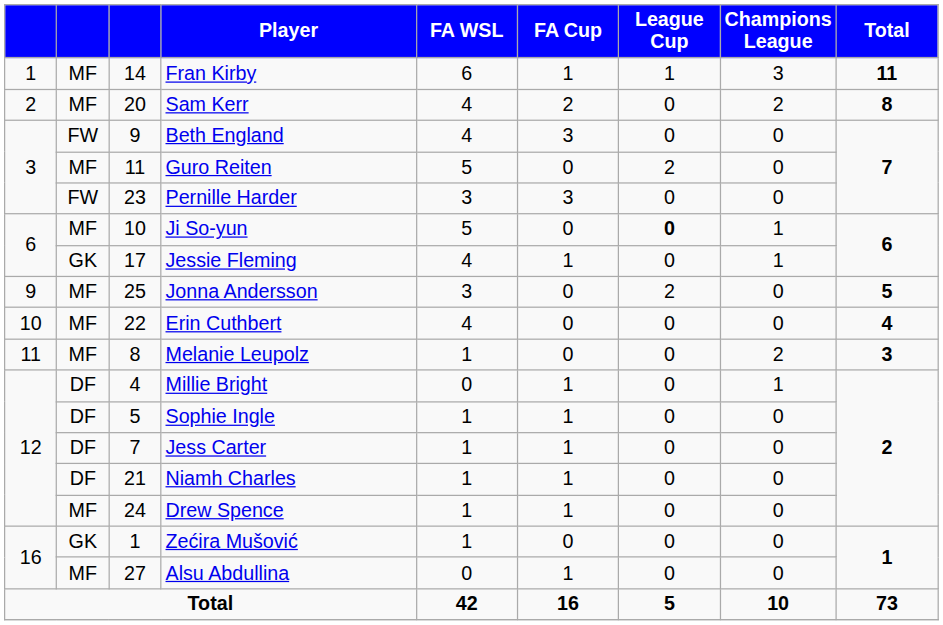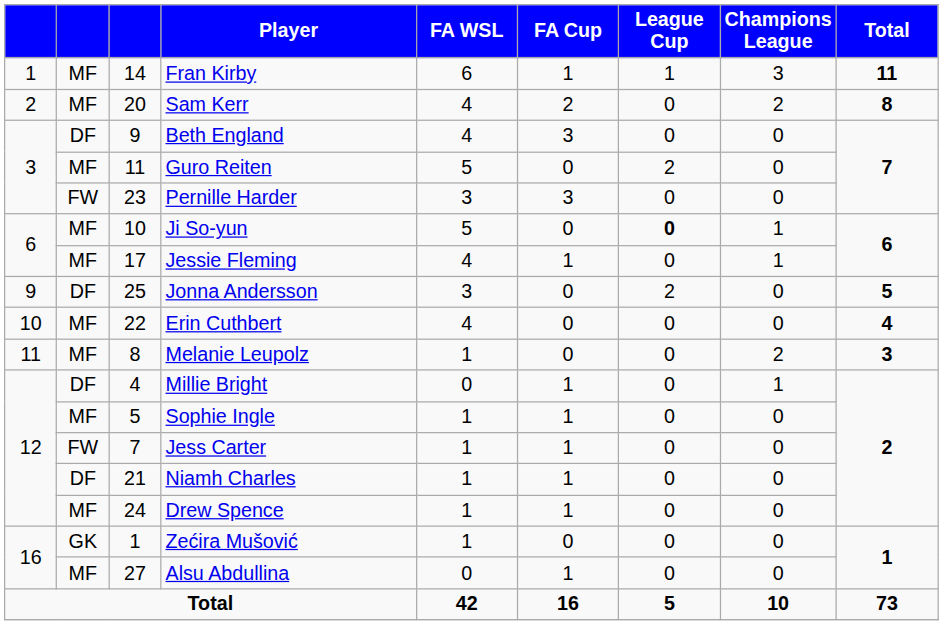 <table class="wikitable" style="text-align:center;">
 <tr>
 <th style="background:#00f; color:white; width:35px;"></th>
 <th style="background:#00f; color:white; width:35px;"></th>
 <th style="background:#00f; color:white; width:35px;"></th>
 <th style="background:#00f; color:white; width:200px;">Player</th>
 <th style="background:#00f; color:white; width:75px;">FA WSL</th>
 <th style="background:#00f; color:white; width:75px;">FA Cup</th>
 <th style="background:#00f; color:white; width:75px;">League Cup</th>
 <th style="background:#00f; color:white; width:75px;">Champions League</th>
 <th style="background:#00f; color:white; width:75px;">Total</th>
 </tr>
 <tr>
 <td rowspan="1">1</td>
 <td>MF</td>
 <td>14</td>
 <td align=left> <a href='#'>Fran Kirby</a></td>
 <td>6</td>
 <td>1</td>
 <td>1</td>
 <td>3</td>
 <td><strong>11</strong></td>
 </tr>
 <tr>
 <td rowspan="1">2</td>
 <td>MF</td>
 <td>20</td>
 <td align=left> <a href='#'>Sam Kerr</a></td>
 <td>4</td>
 <td>2</td>
 <td>0</td>
 <td>2</td>
 <td><strong>8</strong></td>
 </tr>
 <tr>
 <td rowspan="3">3</td>
-<td>FW</td>
+<td>DF</td>
 <td>9</td>
 <td align="left"> <a href='#'>Beth England</a></td>
 <td>4</td>
 <td>3</td>
 <td>0</td>
 <td>0</td>
 <td rowspan="3"><strong>7</strong></td>
 </tr>
 <tr>
 <td>MF</td>
 <td>11</td>
 <td align="left"> <a href='#'>Guro Reiten</a></td>
 <td>5</td>
 <td>0</td>
 <td>2</td>
 <td>0</td>
 </tr>
 <tr>
 <td>FW</td>
 <td>23</td>
 <td align="left"> <a href='#'>Pernille Harder</a></td>
 <td>3</td>
 <td>3</td>
 <td>0</td>
 <td>0</td>
 </tr>
 <tr>
 <td rowspan="2">6</td>
 <td>MF</td>
 <td>10</td>
 <td align="left"> <a href='#'>Ji So-yun</a></td>
 <td>5</td>
 <td>0</td>
 <td><strong>0</strong></td>
 <td>1</td>
 <td rowspan="2"><strong>6</strong></td>
 </tr>
 <tr>
-<td>GK</td>
+<td>MF</td>
 <td>17</td>
 <td align="left"> <a href='#'>Jessie Fleming</a></td>
 <td>4</td>
 <td>1</td>
 <td>0</td>
 <td>1</td>
 </tr>
 <tr>
 <td>9</td>
-<td>MF</td>
+<td>DF</td>
 <td>25</td>
 <td align="left"> <a href='#'>Jonna Andersson</a></td>
 <td>3</td>
 <td>0</td>
 <td>2</td>
 <td>0</td>
 <td><strong>5</strong></td>
 </tr>
 <tr>
 <td>10</td>
 <td>MF</td>
 <td>22</td>
 <td align="left"> <a href='#'>Erin Cuthbert</a></td>
 <td>4</td>
 <td>0</td>
 <td>0</td>
 <td>0</td>
 <td><strong>4</strong></td>
 </tr>
 <tr>
 <td>11</td>
 <td>MF</td>
 <td>8</td>
 <td align="left"> <a href='#'>Melanie Leupolz</a></td>
 <td>1</td>
 <td>0</td>
 <td>0</td>
 <td>2</td>
 <td><strong>3</strong></td>
 </tr>
 <tr>
 <td rowspan="5">12</td>
 <td>DF</td>
 <td>4</td>
 <td align="left"> <a href='#'>Millie Bright</a></td>
 <td>0</td>
 <td>1</td>
 <td>0</td>
 <td>1</td>
 <td rowspan="5"><strong>2</strong></td>
 </tr>
 <tr>
-<td>DF</td>
+<td>MF</td>
 <td>5</td>
 <td align="left"> <a href='#'>Sophie Ingle</a></td>
 <td>1</td>
 <td>1</td>
 <td>0</td>
 <td>0</td>
 </tr>
 <tr>
-<td>DF</td>
+<td>FW</td>
 <td>7</td>
 <td align="left"> <a href='#'>Jess Carter</a></td>
 <td>1</td>
 <td>1</td>
 <td>0</td>
 <td>0</td>
 </tr>
 <tr>
 <td>DF</td>
 <td>21</td>
 <td align="left"> <a href='#'>Niamh Charles</a></td>
 <td>1</td>
 <td>1</td>
 <td>0</td>
 <td>0</td>
 </tr>
 <tr>
 <td>MF</td>
 <td>24</td>
 <td align="left"> <a href='#'>Drew Spence</a></td>
 <td>1</td>
 <td>1</td>
 <td>0</td>
 <td>0</td>
 </tr>
 <tr>
 <td rowspan="2">16</td>
 <td>GK</td>
 <td>1</td>
 <td align="left"> <a href='#'>Zećira Mušović</a></td>
 <td>1</td>
 <td>0</td>
 <td>0</td>
 <td>0</td>
 <td rowspan="2"><strong>1</strong></td>
 </tr>
 <tr>
 <td>MF</td>
 <td>27</td>
 <td align="left"> <a href='#'>Alsu Abdullina</a></td>
 <td>0</td>
 <td>1</td>
 <td>0</td>
 <td>0</td>
 </tr>
 <tr>
 <td colspan="4"><strong>Total</strong></td>
 <td><strong>42</strong></td>
 <td><strong>16</strong></td>
 <td><strong>5</strong></td>
 <td><strong>10</strong></td>
 <td><strong>73</strong></td>
 </tr>
 <tr>
 </tr>
 </table>
